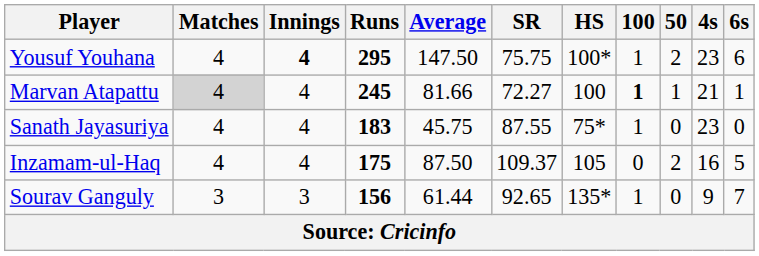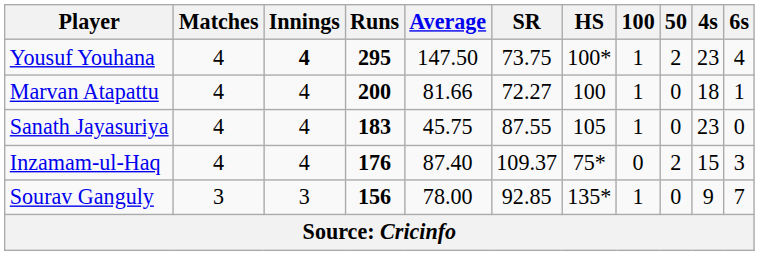 <table class="wikitable" style="text-align: center;">
 <tr>
 <th>Player</th>
 <th>Matches</th>
 <th>Innings</th>
 <th>Runs</th>
 <th><a href='#'>Average</a></th>
 <th>SR</th>
 <th>HS</th>
 <th>100</th>
 <th>50</th>
 <th>4s</th>
 <th>6s</th>
 </tr>
 <tr>
 <td style="text-align:left"> <a href='#'>Yousuf Youhana</a></td>
 <td>4</td>
 <td><strong>4</strong></td>
 <td><strong>295</strong></td>
 <td>147.50</td>
-<td>75.75</td>
+<td>73.75</td>
 <td>100*</td>
 <td>1</td>
 <td>2</td>
 <td>23</td>
-<td>6</td>
+<td>4</td>
 </tr>
 <tr>
 <td style="text-align:left"> <a href='#'>Marvan Atapattu</a></td>
-<td style="background: lightgrey;">4</td>
 <td>4</td>
-<td><strong>245</strong></td>
+<td>4</td>
+<td><strong>200</strong></td>
 <td>81.66</td>
 <td>72.27</td>
 <td>100</td>
-<td><strong>1</strong></td>
 <td>1</td>
-<td>21</td>
+<td>0</td>
+<td>18</td>
 <td>1</td>
 </tr>
 <tr>
 <td style="text-align:left"> <a href='#'>Sanath Jayasuriya</a></td>
 <td>4</td>
 <td>4</td>
 <td><strong>183</strong></td>
 <td>45.75</td>
 <td>87.55</td>
-<td>75*</td>
+<td>105</td>
 <td>1</td>
 <td>0</td>
 <td>23</td>
 <td>0</td>
 </tr>
 <tr>
 <td style="text-align:left"> <a href='#'>Inzamam-ul-Haq</a></td>
 <td>4</td>
 <td>4</td>
-<td><strong>175</strong></td>
-<td>87.50</td>
+<td><strong>176</strong></td>
+<td>87.40</td>
 <td>109.37</td>
-<td>105</td>
+<td>75*</td>
 <td>0</td>
 <td>2</td>
-<td>16</td>
-<td>5</td>
+<td>15</td>
+<td>3</td>
 </tr>
 <tr>
 <td style="text-align:left"> <a href='#'>Sourav Ganguly</a></td>
 <td>3</td>
 <td>3</td>
 <td><strong>156</strong></td>
-<td>61.44</td>
-<td>92.65</td>
+<td>78.00</td>
+<td>92.85</td>
 <td>135*</td>
 <td>1</td>
 <td>0</td>
 <td>9</td>
 <td>7</td>
 </tr>
 <tr>
 <th colspan="11">Source: <em>Cricinfo</em></th>
 </tr>
 </table>
